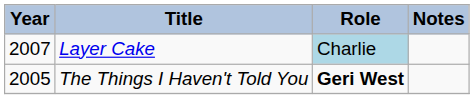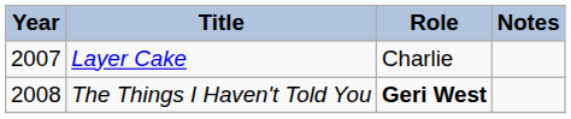 <table class="wikitable">
 <tr>
 <th style="background:#B0C4DE;">Year</th>
 <th style="background:#B0C4DE;">Title</th>
 <th style="background:#B0C4DE;">Role</th>
 <th style="background:#B0C4DE;">Notes</th>
 </tr>
 <tr>
 <td>2007</td>
 <td><em><a href='#'>Layer Cake</a></em></td>
-<td style="background: lightblue;">Charlie</td>
+<td>Charlie</td>
 <td></td>
 </tr>
 <tr>
-<td>2005</td>
+<td>2008</td>
 <td><em>The Things I Haven't Told You</em></td>
 <td><strong>Geri West</strong></td>
 <td></td>
 </tr>
 <tr>
 </tr>
 </table>
